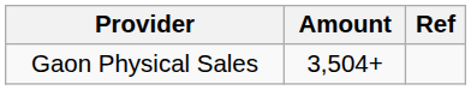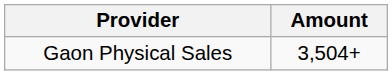 <table class="wikitable" style="text-align: center; width: 300px;">
 <tr>
 <th>Provider</th>
 <th>Amount</th>
-<th>Ref</th>
 </tr>
 <tr>
 <td>Gaon Physical Sales</td>
 <td>3,504+</td>
-<td></td>
 </tr>
 </table>
